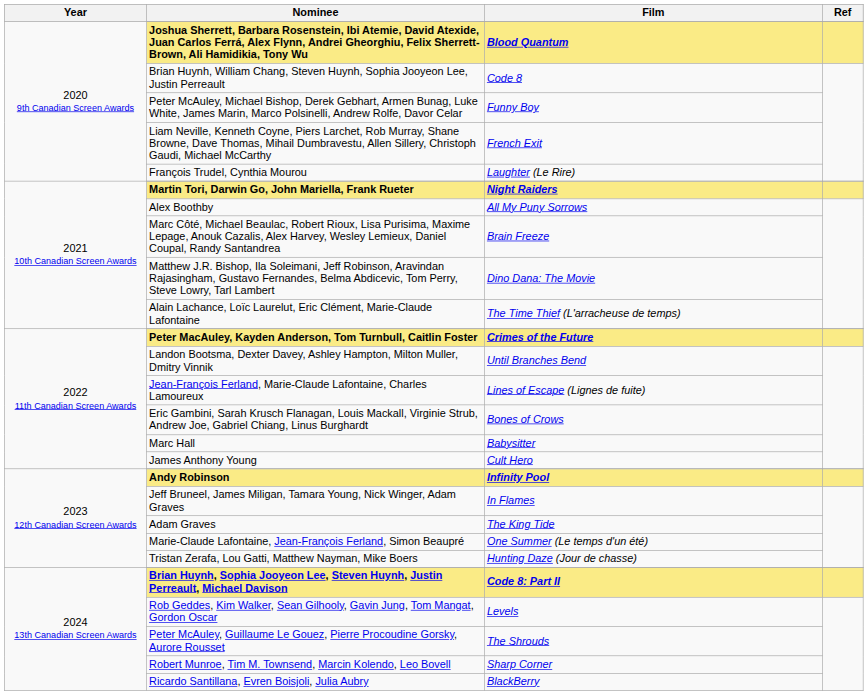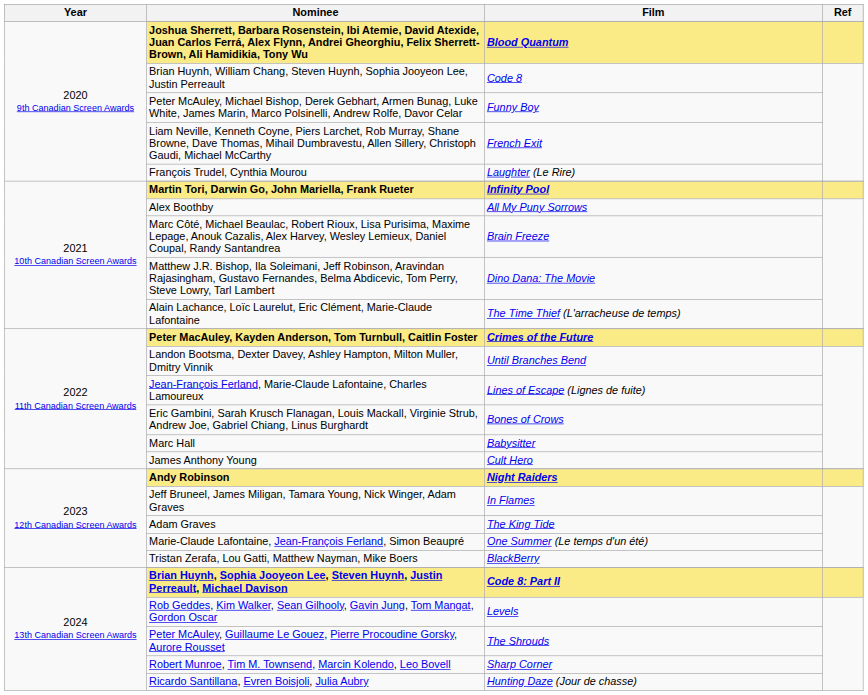 <table class="wikitable" style="width:100%;">
 <tr style="background:#bebebe;">
 <th style="width:8%;">Year</th>
 <th style="width:19%;">Nominee</th>
 <th style="width:19%;">Film</th>
 <th style="width:2%;">Ref</th>
 </tr>
 <tr>
 <td rowspan="6" align="center">2020 <br> <small><a href='#'>9th Canadian Screen Awards</a></small></td>
 </tr>
 <tr style="background:#FAEB86;">
 <td><strong>Joshua Sherrett, Barbara Rosenstein, Ibi Atemie, David Atexide, Juan Carlos Ferrá, Alex Flynn, Andrei Gheorghiu, Felix Sherrett-Brown, Ali Hamidikia, Tony Wu</strong></td>
 <td><strong><em><a href='#'>Blood Quantum</a></em></strong></td>
 <td></td>
 </tr>
 <tr>
 <td>Brian Huynh, William Chang, Steven Huynh, Sophia Jooyeon Lee, Justin Perreault</td>
 <td><em><a href='#'>Code 8</a></em></td>
 <td rowspan=4></td>
 </tr>
 <tr>
 <td>Peter McAuley, Michael Bishop, Derek Gebhart, Armen Bunag, Luke White, James Marin, Marco Polsinelli, Andrew Rolfe, Davor Celar</td>
 <td><em><a href='#'>Funny Boy</a></em></td>
 </tr>
 <tr>
 <td>Liam Neville, Kenneth Coyne, Piers Larchet, Rob Murray, Shane Browne, Dave Thomas, Mihail Dumbravestu, Allen Sillery, Christoph Gaudi, Michael McCarthy</td>
 <td><em><a href='#'>French Exit</a></em></td>
 </tr>
 <tr>
 <td>François Trudel, Cynthia Mourou</td>
 <td><em><a href='#'>Laughter</a> (Le Rire)</em></td>
 </tr>
 <tr>
 <td rowspan="6" align="center">2021 <br> <small><a href='#'>10th Canadian Screen Awards</a></small></td>
 </tr>
 <tr style="background:#FAEB86;">
 <td><strong>Martin Tori, Darwin Go, John Mariella, Frank Rueter</strong></td>
-<td><strong><em><a href='#'>Night Raiders</a></em></strong></td>
+<td><strong><em><a href='#'>Infinity Pool</a></em></strong></td>
 <td></td>
 </tr>
 <tr>
 <td>Alex Boothby</td>
 <td><em><a href='#'>All My Puny Sorrows</a></em></td>
 <td rowspan=4></td>
 </tr>
 <tr>
 <td>Marc Côté, Michael Beaulac, Robert Rioux, Lisa Purisima, Maxime Lepage, Anouk Cazalis, Alex Harvey, Wesley Lemieux, Daniel Coupal, Randy Santandrea</td>
 <td><em><a href='#'>Brain Freeze</a></em></td>
 </tr>
 <tr>
 <td>Matthew J.R. Bishop, Ila Soleimani, Jeff Robinson, Aravindan Rajasingham, Gustavo Fernandes, Belma Abdicevic, Tom Perry, Steve Lowry, Tarl Lambert</td>
 <td><em><a href='#'>Dino Dana: The Movie</a></em></td>
 </tr>
 <tr>
 <td>Alain Lachance, Loïc Laurelut, Eric Clément, Marie-Claude Lafontaine</td>
 <td><em><a href='#'>The Time Thief</a> (L'arracheuse de temps)</em></td>
 </tr>
 <tr>
 <td rowspan="7" align="center">2022 <br> <small><a href='#'>11th Canadian Screen Awards</a></small></td>
 </tr>
 <tr style="background:#FAEB86;">
 <td><strong>Peter MacAuley, Kayden Anderson, Tom Turnbull, Caitlin Foster</strong></td>
 <td><strong><em><a href='#'>Crimes of the Future</a></em></strong></td>
 <td></td>
 </tr>
 <tr>
 <td>Landon Bootsma, Dexter Davey, Ashley Hampton, Milton Muller, Dmitry Vinnik</td>
 <td><em><a href='#'>Until Branches Bend</a></em></td>
 <td rowspan=5></td>
 </tr>
 <tr>
 <td><a href='#'>Jean-François Ferland</a>, Marie-Claude Lafontaine, Charles Lamoureux</td>
 <td><em><a href='#'>Lines of Escape</a> (Lignes de fuite)</em></td>
 </tr>
 <tr>
 <td>Eric Gambini, Sarah Krusch Flanagan, Louis Mackall, Virginie Strub, Andrew Joe, Gabriel Chiang, Linus Burghardt</td>
 <td><em><a href='#'>Bones of Crows</a></em></td>
 </tr>
 <tr>
 <td>Marc Hall</td>
 <td><em><a href='#'>Babysitter</a></em></td>
 </tr>
 <tr>
 <td>James Anthony Young</td>
 <td><em><a href='#'>Cult Hero</a></em></td>
 </tr>
 <tr>
 <td rowspan="6" align="center">2023 <br> <small><a href='#'>12th Canadian Screen Awards</a></small></td>
 </tr>
 <tr style="background:#FAEB86;">
 <td><strong>Andy Robinson</strong></td>
-<td><strong><em><a href='#'>Infinity Pool</a></em></strong></td>
+<td><strong><em><a href='#'>Night Raiders</a></em></strong></td>
 <td></td>
 </tr>
 <tr>
 <td>Jeff Bruneel, James Miligan, Tamara Young, Nick Winger, Adam Graves</td>
 <td><em><a href='#'>In Flames</a></em></td>
 <td rowspan=4></td>
 </tr>
 <tr>
 <td>Adam Graves</td>
 <td><em><a href='#'>The King Tide</a></em></td>
 </tr>
 <tr>
 <td>Marie-Claude Lafontaine, <a href='#'>Jean-François Ferland</a>, Simon Beaupré</td>
 <td><em><a href='#'>One Summer</a> (Le temps d'un été)</em></td>
 </tr>
 <tr>
 <td>Tristan Zerafa, Lou Gatti, Matthew Nayman, Mike Boers</td>
-<td><em><a href='#'>Hunting Daze</a> (Jour de chasse)</em></td>
+<td><em><a href='#'>BlackBerry</a></em></td>
 </tr>
 <tr>
 <td rowspan="6" align="center">2024 <br> <small><a href='#'>13th Canadian Screen Awards</a></small></td>
 </tr>
 <tr style="background:#FAEB86;">
 <td><strong><a href='#'>Brian Huynh</a>, <a href='#'>Sophia Jooyeon Lee</a>, <a href='#'>Steven Huynh</a>, <a href='#'>Justin Perreault</a>, <a href='#'>Michael Davison</a></strong></td>
 <td><strong><em><a href='#'>Code 8: Part II</a></em></strong></td>
 <td></td>
 </tr>
 <tr>
 <td><a href='#'>Rob Geddes</a>, <a href='#'>Kim Walker</a>, <a href='#'>Sean Gilhooly</a>, <a href='#'>Gavin Jung</a>, <a href='#'>Tom Mangat</a>, <a href='#'>Gordon Oscar</a></td>
 <td><em><a href='#'>Levels</a></em></td>
 <td rowspan=4></td>
 </tr>
 <tr>
 <td><a href='#'>Peter McAuley</a>, <a href='#'>Guillaume Le Gouez</a>, <a href='#'>Pierre Procoudine Gorsky</a>, <a href='#'>Aurore Rousset</a></td>
 <td><em><a href='#'>The Shrouds</a></em></td>
 </tr>
 <tr>
 <td><a href='#'>Robert Munroe</a>, <a href='#'>Tim M. Townsend</a>, <a href='#'>Marcin Kolendo</a>, <a href='#'>Leo Bovell</a></td>
 <td><em><a href='#'>Sharp Corner</a></em></td>
 </tr>
 <tr>
 <td><a href='#'>Ricardo Santillana</a>, <a href='#'>Evren Boisjoli</a>, <a href='#'>Julia Aubry</a></td>
-<td><em><a href='#'>BlackBerry</a></em></td>
+<td><em><a href='#'>Hunting Daze</a> (Jour de chasse)</em></td>
 </tr>
 </table>
